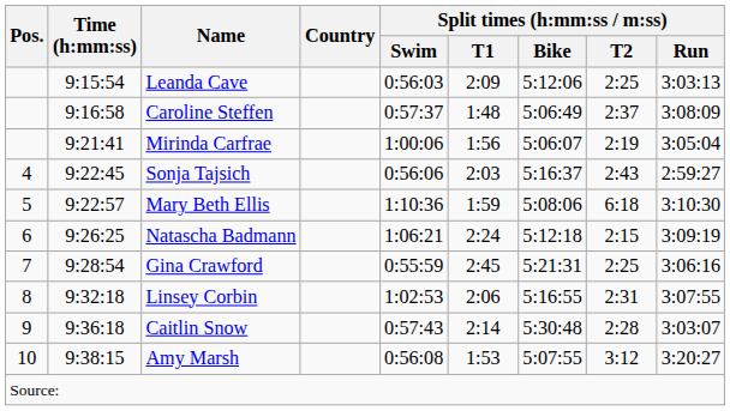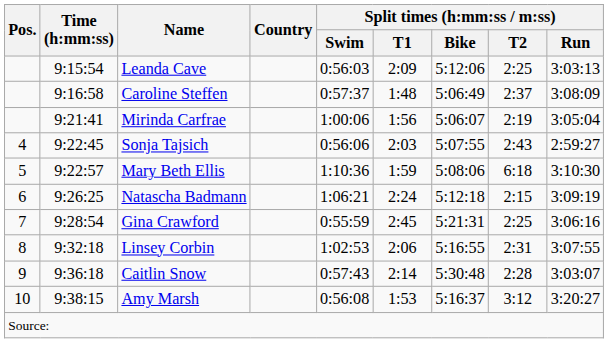 <table class="wikitable" style="text-align:center">
 <tr>
 <th rowspan="2">Pos.</th>
 <th rowspan="2">Time<br>(h:mm:ss)</th>
 <th rowspan="2">Name</th>
 <th rowspan="2">Country</th>
 <th colspan="5">Split times (h:mm:ss / m:ss)</th>
 </tr>
 <tr>
 <th>Swim</th>
 <th>    T1    </th>
 <th>Bike</th>
 <th>    T2    </th>
 <th>Run</th>
 </tr>
 <tr>
 <td></td>
 <td>9:15:54</td>
 <td align="left"><a href='#'>Leanda Cave</a></td>
 <td align="left"></td>
 <td>0:56:03</td>
 <td>2:09</td>
 <td>5:12:06</td>
 <td>2:25</td>
 <td>3:03:13</td>
 </tr>
 <tr>
 <td></td>
 <td>9:16:58</td>
 <td align="left"><a href='#'>Caroline Steffen</a></td>
 <td align="left"></td>
 <td>0:57:37</td>
 <td>1:48</td>
 <td>5:06:49</td>
 <td>2:37</td>
 <td>3:08:09</td>
 </tr>
 <tr>
 <td></td>
 <td>9:21:41</td>
 <td align="left"><a href='#'>Mirinda Carfrae</a></td>
 <td align="left"></td>
 <td>1:00:06</td>
 <td>1:56</td>
 <td>5:06:07</td>
 <td>2:19</td>
 <td>3:05:04</td>
 </tr>
 <tr>
 <td>4</td>
 <td>9:22:45</td>
 <td align="left"><a href='#'>Sonja Tajsich</a></td>
 <td align="left"></td>
 <td>0:56:06</td>
 <td>2:03</td>
-<td>5:16:37</td>
+<td>5:07:55</td>
 <td>2:43</td>
 <td>2:59:27</td>
 </tr>
 <tr>
 <td>5</td>
 <td>9:22:57</td>
 <td align="left"><a href='#'>Mary Beth Ellis</a></td>
 <td align="left"></td>
 <td>1:10:36</td>
 <td>1:59</td>
 <td>5:08:06</td>
 <td>6:18</td>
 <td>3:10:30</td>
 </tr>
 <tr>
 <td>6</td>
 <td>9:26:25</td>
 <td align="left"><a href='#'>Natascha Badmann</a></td>
 <td align="left"></td>
 <td>1:06:21</td>
 <td>2:24</td>
 <td>5:12:18</td>
 <td>2:15</td>
 <td>3:09:19</td>
 </tr>
 <tr>
 <td>7</td>
 <td>9:28:54</td>
 <td align="left"><a href='#'>Gina Crawford</a></td>
 <td align="left"></td>
 <td>0:55:59</td>
 <td>2:45</td>
 <td>5:21:31</td>
 <td>2:25</td>
 <td>3:06:16</td>
 </tr>
 <tr>
 <td>8</td>
 <td>9:32:18</td>
 <td align="left"><a href='#'>Linsey Corbin</a></td>
 <td align="left"></td>
 <td>1:02:53</td>
 <td>2:06</td>
 <td>5:16:55</td>
 <td>2:31</td>
 <td>3:07:55</td>
 </tr>
 <tr>
 <td>9</td>
 <td>9:36:18</td>
 <td align="left"><a href='#'>Caitlin Snow</a></td>
 <td align="left"></td>
 <td>0:57:43</td>
 <td>2:14</td>
 <td>5:30:48</td>
 <td>2:28</td>
 <td>3:03:07</td>
 </tr>
 <tr>
 <td>10</td>
 <td>9:38:15</td>
 <td align="left"><a href='#'>Amy Marsh</a></td>
 <td align="left"></td>
 <td>0:56:08</td>
 <td>1:53</td>
-<td>5:07:55</td>
+<td>5:16:37</td>
 <td>3:12</td>
 <td>3:20:27</td>
 </tr>
 <tr>
 <td colspan="9" align="left"><small>Source:</small></td>
 </tr>
 </table>
